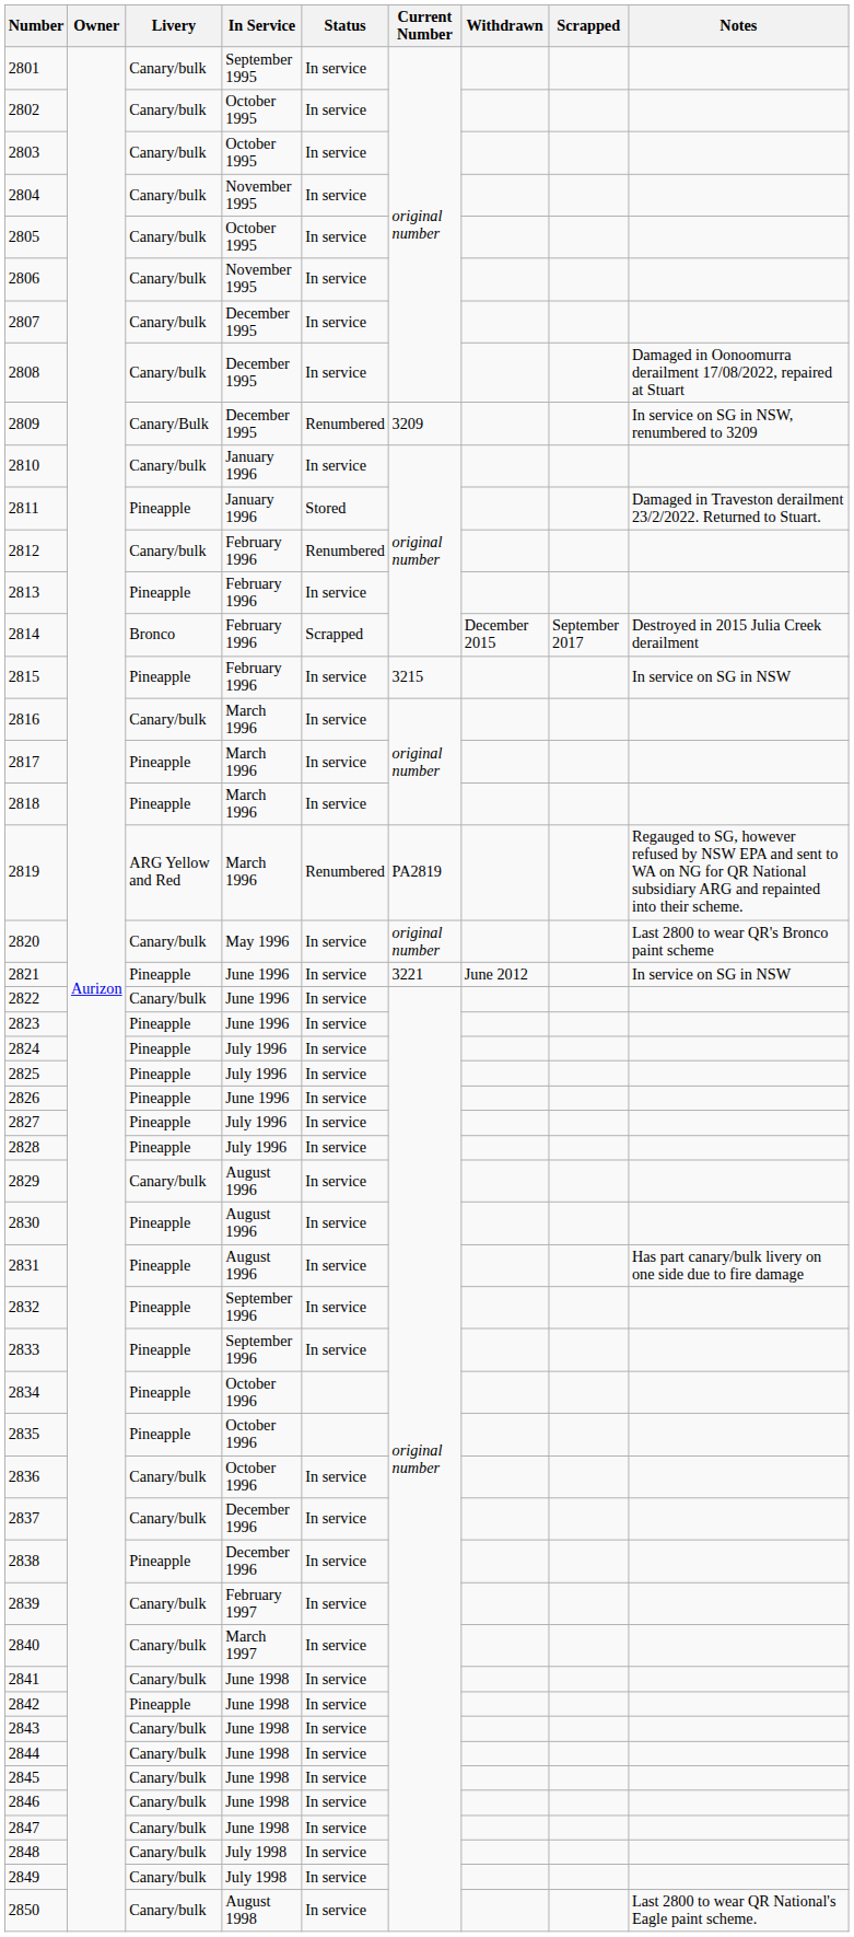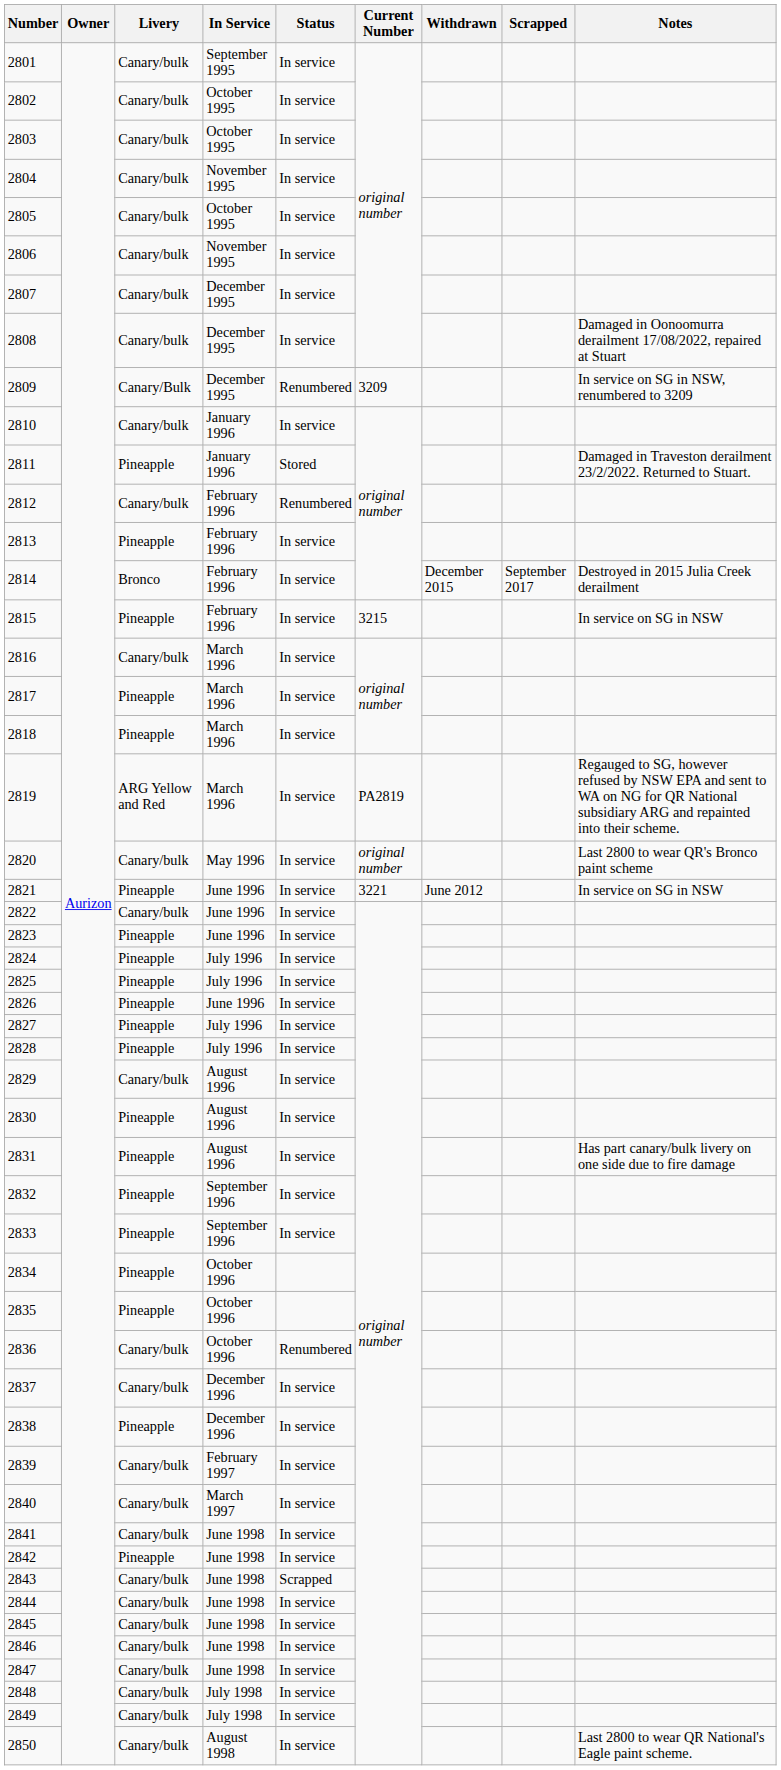 <table class="wikitable">
 <tr>
 <th>Number</th>
 <th>Owner</th>
 <th>Livery</th>
 <th>In Service</th>
 <th>Status</th>
 <th>Current Number</th>
 <th>Withdrawn</th>
 <th>Scrapped</th>
 <th>Notes</th>
 </tr>
 <tr>
 <td>2801</td>
 <td rowspan="50"><a href='#'>Aurizon</a></td>
 <td>Canary/bulk</td>
 <td>September 1995</td>
 <td>In service</td>
 <td rowspan="8"><em>original number</em></td>
 <td></td>
 <td></td>
 <td></td>
 </tr>
 <tr>
 <td>2802</td>
 <td>Canary/bulk</td>
 <td>October 1995</td>
 <td>In service</td>
 <td></td>
 <td></td>
 <td></td>
 </tr>
 <tr>
 <td>2803</td>
 <td>Canary/bulk</td>
 <td>October 1995</td>
 <td>In service</td>
 <td></td>
 <td></td>
 <td></td>
 </tr>
 <tr>
 <td>2804</td>
 <td>Canary/bulk</td>
 <td>November 1995</td>
 <td>In service</td>
 <td></td>
 <td></td>
 <td></td>
 </tr>
 <tr>
 <td>2805</td>
 <td>Canary/bulk</td>
 <td>October 1995</td>
 <td>In service</td>
 <td></td>
 <td></td>
 <td></td>
 </tr>
 <tr>
 <td>2806</td>
 <td>Canary/bulk</td>
 <td>November 1995</td>
 <td>In service</td>
 <td></td>
 <td></td>
 <td></td>
 </tr>
 <tr>
 <td>2807</td>
 <td>Canary/bulk</td>
 <td>December 1995</td>
 <td>In service</td>
 <td></td>
 <td></td>
 <td></td>
 </tr>
 <tr>
 <td>2808</td>
 <td>Canary/bulk</td>
 <td>December 1995</td>
 <td>In service</td>
 <td></td>
 <td></td>
 <td>Damaged in Oonoomurra derailment 17/08/2022, repaired at Stuart</td>
 </tr>
 <tr>
 <td>2809</td>
 <td>Canary/Bulk</td>
 <td>December 1995</td>
 <td>Renumbered</td>
 <td>3209</td>
 <td></td>
 <td></td>
 <td>In service on SG in NSW, renumbered to 3209</td>
 </tr>
 <tr>
 <td>2810</td>
 <td>Canary/bulk</td>
 <td>January 1996</td>
 <td>In service</td>
 <td rowspan="5"><em>original number</em></td>
 <td></td>
 <td></td>
 <td></td>
 </tr>
 <tr>
 <td>2811</td>
 <td>Pineapple</td>
 <td>January 1996</td>
 <td>Stored</td>
 <td></td>
 <td></td>
 <td>Damaged in Traveston derailment 23/2/2022. Returned to Stuart.</td>
 </tr>
 <tr>
 <td>2812</td>
 <td>Canary/bulk</td>
 <td>February 1996</td>
 <td>Renumbered</td>
 <td></td>
 <td></td>
 <td></td>
 </tr>
 <tr>
 <td>2813</td>
 <td>Pineapple</td>
 <td>February 1996</td>
 <td>In service</td>
 <td></td>
 <td></td>
 <td></td>
 </tr>
 <tr>
 <td>2814</td>
 <td>Bronco</td>
 <td>February 1996</td>
-<td>Scrapped</td>
+<td>In service</td>
 <td>December 2015</td>
 <td>September 2017</td>
 <td>Destroyed in 2015 Julia Creek derailment</td>
 </tr>
 <tr>
 <td>2815</td>
 <td>Pineapple</td>
 <td>February 1996</td>
 <td>In service</td>
 <td>3215</td>
 <td></td>
 <td></td>
 <td>In service on SG in NSW</td>
 </tr>
 <tr>
 <td>2816</td>
 <td>Canary/bulk</td>
 <td>March 1996</td>
 <td>In service</td>
 <td rowspan="3"><em>original number</em></td>
 <td></td>
 <td></td>
 <td></td>
 </tr>
 <tr>
 <td>2817</td>
 <td>Pineapple</td>
 <td>March 1996</td>
 <td>In service</td>
 <td></td>
 <td></td>
 <td></td>
 </tr>
 <tr>
 <td>2818</td>
 <td>Pineapple</td>
 <td>March 1996</td>
 <td>In service</td>
 <td></td>
 <td></td>
 <td></td>
 </tr>
 <tr>
 <td>2819</td>
 <td>ARG Yellow and Red</td>
 <td>March 1996</td>
-<td>Renumbered</td>
+<td>In service</td>
 <td>PA2819</td>
 <td></td>
 <td></td>
 <td>Regauged to SG, however refused by NSW EPA and sent to WA on NG for QR National subsidiary ARG and repainted into their scheme.</td>
 </tr>
 <tr>
 <td>2820</td>
 <td>Canary/bulk</td>
 <td>May 1996</td>
 <td>In service</td>
 <td><em>original number</em></td>
 <td></td>
 <td></td>
 <td>Last 2800 to wear QR's Bronco paint scheme</td>
 </tr>
 <tr>
 <td>2821</td>
 <td>Pineapple</td>
 <td>June 1996</td>
 <td>In service</td>
 <td>3221</td>
 <td>June 2012</td>
 <td></td>
 <td>In service on SG in NSW</td>
 </tr>
 <tr>
 <td>2822</td>
 <td>Canary/bulk</td>
 <td>June 1996</td>
 <td>In service</td>
 <td rowspan="29"><em>original number</em></td>
 <td></td>
 <td></td>
 <td></td>
 </tr>
 <tr>
 <td>2823</td>
 <td>Pineapple</td>
 <td>June 1996</td>
 <td>In service</td>
 <td></td>
 <td></td>
 <td></td>
 </tr>
 <tr>
 <td>2824</td>
 <td>Pineapple</td>
 <td>July 1996</td>
 <td>In service</td>
 <td></td>
 <td></td>
 <td></td>
 </tr>
 <tr>
 <td>2825</td>
 <td>Pineapple</td>
 <td>July 1996</td>
 <td>In service</td>
 <td></td>
 <td></td>
 <td></td>
 </tr>
 <tr>
 <td>2826</td>
 <td>Pineapple</td>
 <td>June 1996</td>
 <td>In service</td>
 <td></td>
 <td></td>
 <td></td>
 </tr>
 <tr>
 <td>2827</td>
 <td>Pineapple</td>
 <td>July 1996</td>
 <td>In service</td>
 <td></td>
 <td></td>
 <td></td>
 </tr>
 <tr>
 <td>2828</td>
 <td>Pineapple</td>
 <td>July 1996</td>
 <td>In service</td>
 <td></td>
 <td></td>
 <td></td>
 </tr>
 <tr>
 <td>2829</td>
 <td>Canary/bulk</td>
 <td>August 1996</td>
 <td>In service</td>
 <td></td>
 <td></td>
 <td></td>
 </tr>
 <tr>
 <td>2830</td>
 <td>Pineapple</td>
 <td>August 1996</td>
 <td>In service</td>
 <td></td>
 <td></td>
 <td></td>
 </tr>
 <tr>
 <td>2831</td>
 <td>Pineapple</td>
 <td>August 1996</td>
 <td>In service</td>
 <td></td>
 <td></td>
 <td>Has part canary/bulk livery on one side due to fire damage</td>
 </tr>
 <tr>
 <td>2832</td>
 <td>Pineapple</td>
 <td>September 1996</td>
 <td>In service</td>
 <td></td>
 <td></td>
 <td></td>
 </tr>
 <tr>
 <td>2833</td>
 <td>Pineapple</td>
 <td>September 1996</td>
 <td>In service</td>
 <td></td>
 <td></td>
 <td></td>
 </tr>
 <tr>
 <td>2834</td>
 <td>Pineapple</td>
 <td>October 1996</td>
 <td></td>
 <td></td>
 <td></td>
 <td></td>
 </tr>
 <tr>
 <td>2835</td>
 <td>Pineapple</td>
 <td>October 1996</td>
 <td></td>
 <td></td>
 <td></td>
 <td></td>
 </tr>
 <tr>
 <td>2836</td>
 <td>Canary/bulk</td>
 <td>October 1996</td>
-<td>In service</td>
+<td>Renumbered</td>
 <td></td>
 <td></td>
 <td></td>
 </tr>
 <tr>
 <td>2837</td>
 <td>Canary/bulk</td>
 <td>December 1996</td>
 <td>In service</td>
 <td></td>
 <td></td>
 <td></td>
 </tr>
 <tr>
 <td>2838</td>
 <td>Pineapple</td>
 <td>December 1996</td>
 <td>In service</td>
 <td></td>
 <td></td>
 <td></td>
 </tr>
 <tr>
 <td>2839</td>
 <td>Canary/bulk</td>
 <td>February 1997</td>
 <td>In service</td>
 <td></td>
 <td></td>
 <td></td>
 </tr>
 <tr>
 <td>2840</td>
 <td>Canary/bulk</td>
 <td>March 1997</td>
 <td>In service</td>
 <td></td>
 <td></td>
 <td></td>
 </tr>
 <tr>
 <td>2841</td>
 <td>Canary/bulk</td>
 <td>June 1998</td>
 <td>In service</td>
 <td></td>
 <td></td>
 <td></td>
 </tr>
 <tr>
 <td>2842</td>
 <td>Pineapple</td>
 <td>June 1998</td>
 <td>In service</td>
 <td></td>
 <td></td>
 <td></td>
 </tr>
 <tr>
 <td>2843</td>
 <td>Canary/bulk</td>
 <td>June 1998</td>
-<td>In service</td>
+<td>Scrapped</td>
 <td></td>
 <td></td>
 <td></td>
 </tr>
 <tr>
 <td>2844</td>
 <td>Canary/bulk</td>
 <td>June 1998</td>
 <td>In service</td>
 <td></td>
 <td></td>
 <td></td>
 </tr>
 <tr>
 <td>2845</td>
 <td>Canary/bulk</td>
 <td>June 1998</td>
 <td>In service</td>
 <td></td>
 <td></td>
 <td></td>
 </tr>
 <tr>
 <td>2846</td>
 <td>Canary/bulk</td>
 <td>June 1998</td>
 <td>In service</td>
 <td></td>
 <td></td>
 <td></td>
 </tr>
 <tr>
 <td>2847</td>
 <td>Canary/bulk</td>
 <td>June 1998</td>
 <td>In service</td>
 <td></td>
 <td></td>
 <td></td>
 </tr>
 <tr>
 <td>2848</td>
 <td>Canary/bulk</td>
 <td>July 1998</td>
 <td>In service</td>
 <td></td>
 <td></td>
 <td></td>
 </tr>
 <tr>
 <td>2849</td>
 <td>Canary/bulk</td>
 <td>July 1998</td>
 <td>In service</td>
 <td></td>
 <td></td>
 <td></td>
 </tr>
 <tr>
 <td>2850</td>
 <td>Canary/bulk</td>
 <td>August 1998</td>
 <td>In service</td>
 <td></td>
 <td></td>
 <td>Last 2800 to wear QR National's Eagle paint scheme.</td>
 </tr>
 </table>
